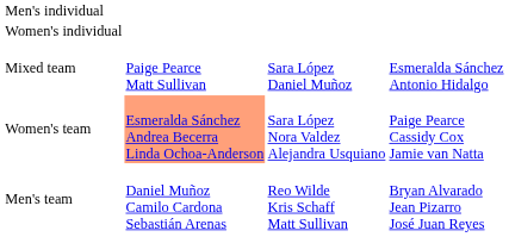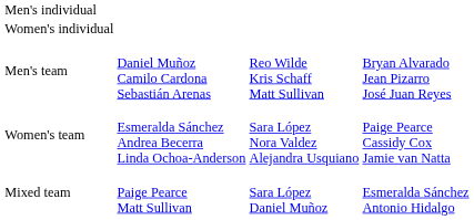 <table>
 <tr>
 <td>Men's individual</td>
 <td></td>
 <td></td>
 <td></td>
 </tr>
 <tr>
 <td>Women's individual</td>
 <td></td>
 <td></td>
 <td></td>
 </tr>
 <tr>
+<td>Men's team</td>
+<td><br><a href='#'>Daniel Muñoz</a><br><a href='#'>Camilo Cardona</a><br><a href='#'>Sebastián Arenas</a></td>
+<td><br><a href='#'>Reo Wilde</a><br><a href='#'>Kris Schaff</a><br><a href='#'>Matt Sullivan</a></td>
+<td><br><a href='#'>Bryan Alvarado</a><br><a href='#'>Jean Pizarro</a><br><a href='#'>José Juan Reyes</a></td>
+</tr>
+<tr>
+<td>Women's team</td>
+<td><br><a href='#'>Esmeralda Sánchez</a><br><a href='#'>Andrea Becerra</a><br><a href='#'>Linda Ochoa-Anderson</a></td>
+<td><br><a href='#'>Sara López</a><br><a href='#'>Nora Valdez</a><br><a href='#'>Alejandra Usquiano</a></td>
+<td><br><a href='#'>Paige Pearce</a><br><a href='#'>Cassidy Cox</a><br><a href='#'>Jamie van Natta</a></td>
+</tr>
+<tr>
 <td>Mixed team</td>
 <td><br><a href='#'>Paige Pearce</a><br><a href='#'>Matt Sullivan</a></td>
 <td><br><a href='#'>Sara López</a><br><a href='#'>Daniel Muñoz</a></td>
 <td><br><a href='#'>Esmeralda Sánchez</a><br><a href='#'>Antonio Hidalgo</a></td>
 </tr>
-<tr>
-<td>Women's team</td>
-<td style="background: lightsalmon;"><br><a href='#'>Esmeralda Sánchez</a><br><a href='#'>Andrea Becerra</a><br><a href='#'>Linda Ochoa-Anderson</a></td>
-<td><br><a href='#'>Sara López</a><br><a href='#'>Nora Valdez</a><br><a href='#'>Alejandra Usquiano</a></td>
-<td><br><a href='#'>Paige Pearce</a><br><a href='#'>Cassidy Cox</a><br><a href='#'>Jamie van Natta</a></td>
-</tr>
-<tr>
-<td>Men's team</td>
-<td><br><a href='#'>Daniel Muñoz</a><br><a href='#'>Camilo Cardona</a><br><a href='#'>Sebastián Arenas</a></td>
-<td><br><a href='#'>Reo Wilde</a><br><a href='#'>Kris Schaff</a><br><a href='#'>Matt Sullivan</a></td>
-<td><br><a href='#'>Bryan Alvarado</a><br><a href='#'>Jean Pizarro</a><br><a href='#'>José Juan Reyes</a></td>
-</tr>
 </table>
